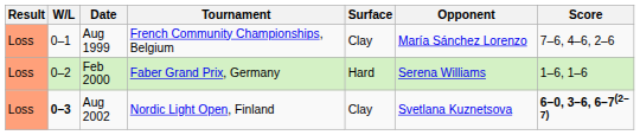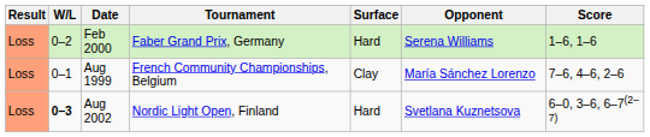 <table class="sortable wikitable">
 <tr>
 <th>Result</th>
 <th style="width:35px" class="unsortable">W/L</th>
 <th style="width:55px">Date</th>
 <th style="width:280px">Tournament</th>
 <th style="width:50px">Surface</th>
 <th style="width:180px">Opponent</th>
 <th style="width:120px" class="unsortable">Score</th>
-</tr>
-<tr>
-<td style="background:#ffa07a;">Loss</td>
-<td>0–1</td>
-<td>Aug 1999</td>
-<td><a href='#'>French Community Championships</a>, Belgium</td>
-<td>Clay</td>
-<td> <a href='#'>María Sánchez Lorenzo</a></td>
-<td>7–6, 4–6, 2–6</td>
 </tr>
 <tr style="background:#d4f1c5;">
 <td style="background:#ffa07a;">Loss</td>
 <td>0–2</td>
 <td>Feb 2000</td>
 <td><a href='#'>Faber Grand Prix</a>, Germany</td>
 <td>Hard</td>
 <td> <a href='#'>Serena Williams</a></td>
 <td>1–6, 1–6</td>
 </tr>
 <tr>
 <td style="background:#ffa07a;">Loss</td>
+<td>0–1</td>
+<td>Aug 1999</td>
+<td><a href='#'>French Community Championships</a>, Belgium</td>
+<td>Clay</td>
+<td> <a href='#'>María Sánchez Lorenzo</a></td>
+<td>7–6, 4–6, 2–6</td>
+</tr>
+<tr>
+<td style="background:#ffa07a;">Loss</td>
 <td><strong>0–3</strong></td>
 <td>Aug 2002</td>
 <td><a href='#'>Nordic Light Open</a>, Finland</td>
-<td>Clay</td>
+<td>Hard</td>
 <td> <a href='#'>Svetlana Kuznetsova</a></td>
-<td><strong>6–0, 3–6, 6–7<sup>(2–7)</sup></strong></td>
+<td>6–0, 3–6, 6–7<sup>(2–7)</sup></td>
 </tr>
 </table>
